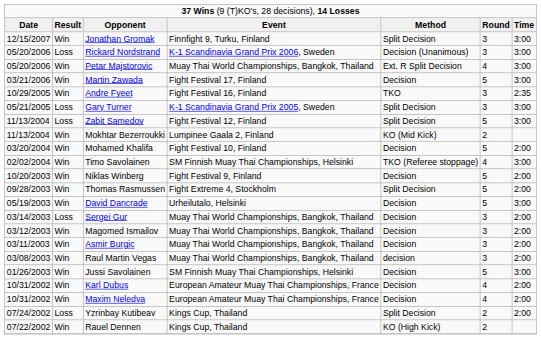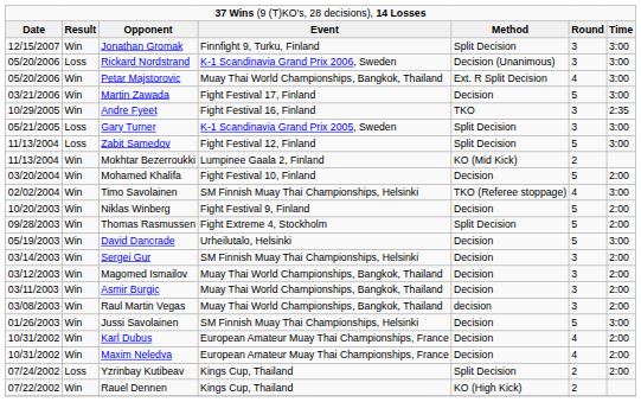 <table class="wikitable" style="margin:0.5em auto; font-size:85%">
 <tr>
 <td style="text-align: center" colspan=8><strong>37 Wins</strong> (9 (T)KO's, 28 decisions), <strong>14 Losses</strong></td>
 </tr>
 <tr>
 <td align="center" style="border-style: none none solid solid; background: #f0f0f0"><strong>Date</strong></td>
 <td align="center" style="border-style: none none solid solid; background: #f0f0f0"><strong>Result</strong></td>
 <td align="center" style="border-style: none none solid solid; background: #f0f0f0"><strong>Opponent</strong></td>
 <td align="center" style="border-style: none none solid solid; background: #f0f0f0"><strong>Event</strong></td>
 <td align="center" style="border-style: none none solid solid; background: #f0f0f0"><strong>Method</strong></td>
 <td align="center" style="border-style: none none solid solid; background: #f0f0f0"><strong>Round</strong></td>
 <td align="center" style="border-style: none none solid solid; background: #f0f0f0"><strong>Time</strong></td>
 </tr>
 <tr>
 <td>12/15/2007</td>
 <td> Win</td>
 <td> <a href='#'>Jonathan Gromak</a></td>
 <td>Finnfight 9, Turku, Finland</td>
 <td>Split Decision</td>
 <td>3</td>
 <td>3:00</td>
 </tr>
 <tr>
 <td>05/20/2006</td>
 <td> Loss</td>
 <td> <a href='#'>Rickard Nordstrand</a></td>
 <td><a href='#'>K-1 Scandinavia Grand Prix 2006</a>, Sweden</td>
 <td>Decision (Unanimous)</td>
 <td>3</td>
 <td>3:00</td>
 </tr>
 <tr>
 <td>05/20/2006</td>
 <td> Win</td>
 <td> <a href='#'>Petar Majstorovic</a></td>
 <td>Muay Thai World Championships, Bangkok, Thailand</td>
 <td>Ext. R Split Decision</td>
 <td>4</td>
 <td>3:00</td>
 </tr>
 <tr>
 <td>03/21/2006</td>
 <td> Win</td>
 <td> <a href='#'>Martin Zawada</a></td>
 <td>Fight Festival 17, Finland</td>
 <td>Decision</td>
 <td>5</td>
 <td>3:00</td>
 </tr>
 <tr>
 <td>10/29/2005</td>
 <td> Win</td>
 <td> <a href='#'>Andre Fyeet</a></td>
 <td>Fight Festival 16, Finland</td>
 <td>TKO</td>
 <td>3</td>
 <td>2:35</td>
 </tr>
 <tr>
 <td>05/21/2005</td>
 <td> Loss</td>
 <td> <a href='#'>Gary Turner</a></td>
 <td><a href='#'>K-1 Scandinavia Grand Prix 2005</a>, Sweden</td>
 <td>Split Decision</td>
 <td>3</td>
 <td>3:00</td>
 </tr>
 <tr>
 <td>11/13/2004</td>
 <td>Loss</td>
 <td> <a href='#'>Zabit Samedov</a></td>
 <td>Fight Festival 12, Finland</td>
 <td>Split Decision</td>
 <td>5</td>
 <td>3:00</td>
 </tr>
 <tr>
 <td>11/13/2004</td>
 <td>Win</td>
 <td> Mokhtar Bezerroukki</td>
 <td>Lumpinee Gaala 2, Finland</td>
 <td>KO (Mid Kick)</td>
 <td>2</td>
 <td></td>
 </tr>
 <tr>
 <td>03/20/2004</td>
 <td>Win</td>
 <td> Mohamed Khalifa</td>
 <td>Fight Festival 10, Finland</td>
 <td>Decision</td>
 <td>5</td>
 <td>2:00</td>
 </tr>
 <tr>
 <td>02/02/2004</td>
 <td>Win</td>
 <td> Timo Savolainen</td>
 <td>SM Finnish Muay Thai Championships, Helsinki</td>
 <td>TKO (Referee stoppage)</td>
 <td>4</td>
 <td>3:00</td>
 </tr>
 <tr>
 <td>10/20/2003</td>
 <td>Win</td>
 <td> Niklas Winberg</td>
 <td>Fight Festival 9, Finland</td>
 <td>Decision</td>
 <td>5</td>
 <td>2:00</td>
 </tr>
 <tr>
 <td>09/28/2003</td>
 <td>Win</td>
 <td> Thomas Rasmussen</td>
 <td>Fight Extreme 4, Stockholm</td>
 <td>Split Decision</td>
 <td>5</td>
 <td>2:00</td>
 </tr>
 <tr>
 <td>05/19/2003</td>
 <td>Win</td>
 <td> <a href='#'>David Dancrade</a></td>
 <td>Urheilutalo, Helsinki</td>
 <td>Decision</td>
 <td>5</td>
 <td>3:00</td>
 </tr>
 <tr>
 <td>03/14/2003</td>
-<td>Loss</td>
+<td>Win</td>
 <td> <a href='#'>Sergei Gur</a></td>
-<td>Muay Thai World Championships, Bangkok, Thailand</td>
+<td>SM Finnish Muay Thai Championships, Helsinki</td>
 <td>Decision</td>
 <td>3</td>
 <td>2:00</td>
 </tr>
 <tr>
 <td>03/12/2003</td>
 <td>Win</td>
 <td> Magomed Ismailov</td>
 <td>Muay Thai World Championships, Bangkok, Thailand</td>
 <td>Decision</td>
 <td>3</td>
 <td>2:00</td>
 </tr>
 <tr>
 <td>03/11/2003</td>
 <td>Win</td>
 <td> <a href='#'>Asmir Burgic</a></td>
 <td>Muay Thai World Championships, Bangkok, Thailand</td>
 <td>Decision</td>
 <td>3</td>
 <td>2:00</td>
 </tr>
 <tr>
 <td>03/08/2003</td>
 <td>Win</td>
 <td> Raul Martin Vegas</td>
 <td>Muay Thai World Championships, Bangkok, Thailand</td>
 <td>decision</td>
 <td>3</td>
 <td>2:00</td>
 </tr>
 <tr>
 <td>01/26/2003</td>
 <td>Win</td>
 <td> Jussi Savolainen</td>
 <td>SM Finnish Muay Thai Championships, Helsinki</td>
 <td>Decision</td>
 <td>5</td>
 <td>3:00</td>
 </tr>
 <tr>
 <td>10/31/2002</td>
 <td>Win</td>
 <td> <a href='#'>Karl Dubus</a></td>
 <td>European Amateur Muay Thai Championships, France</td>
 <td>Decision</td>
 <td>4</td>
 <td>2:00</td>
 </tr>
 <tr>
 <td>10/31/2002</td>
 <td>Win</td>
 <td> <a href='#'>Maxim Neledva</a></td>
 <td>European Amateur Muay Thai Championships, France</td>
 <td>Decision</td>
 <td>4</td>
 <td>2:00</td>
 </tr>
 <tr>
 <td>07/24/2002</td>
 <td>Loss</td>
 <td> Yzrinbay Kutibeav</td>
 <td>Kings Cup, Thailand</td>
 <td>Split Decision</td>
 <td>2</td>
 <td>2:00</td>
 </tr>
 <tr>
 <td>07/22/2002</td>
 <td>Win</td>
 <td> Rauel Dennen</td>
 <td>Kings Cup, Thailand</td>
 <td>KO (High Kick)</td>
 <td>2</td>
 <td></td>
 </tr>
 <tr>
 </tr>
 </table>
